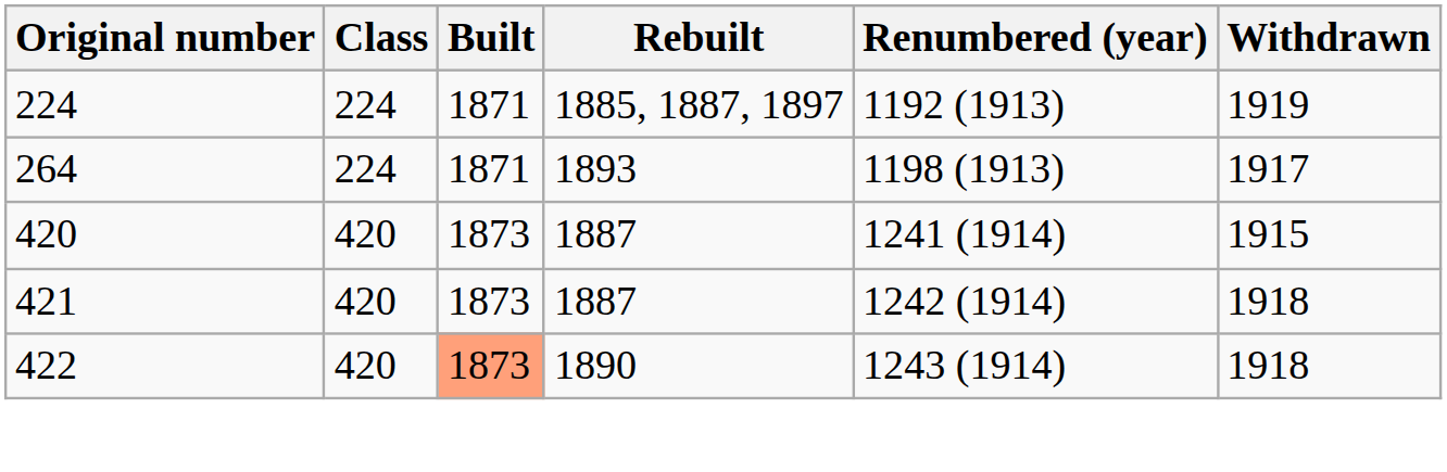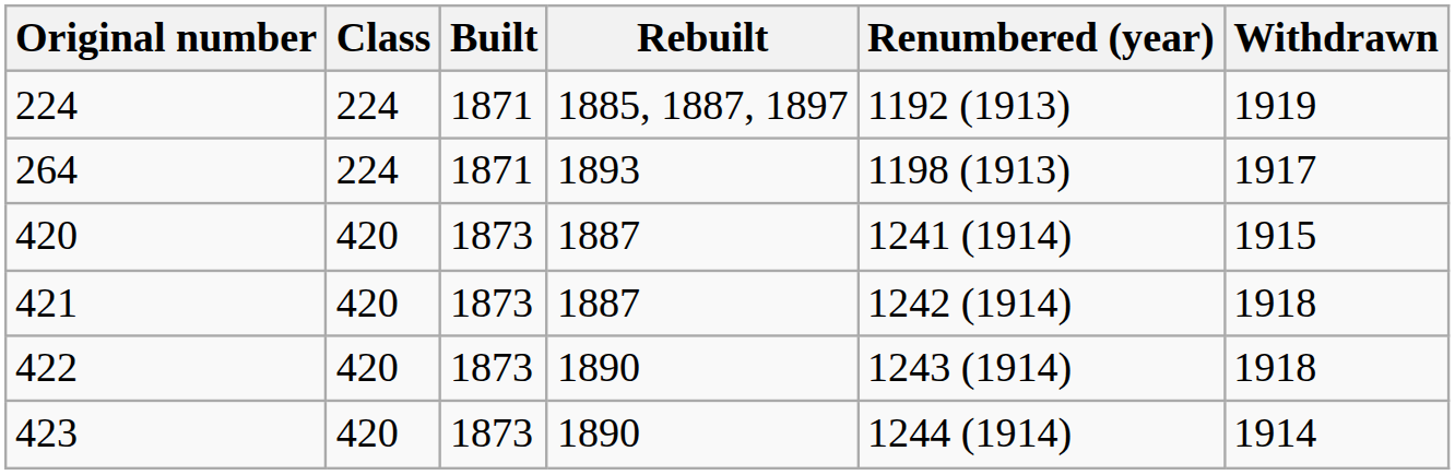 <table class=wikitable>
 <tr>
 <th>Original number</th>
 <th>Class</th>
 <th>Built</th>
 <th>Rebuilt</th>
 <th>Renumbered (year)</th>
 <th>Withdrawn</th>
 </tr>
 <tr>
 <td>224</td>
 <td>224</td>
 <td>1871</td>
 <td>1885, 1887, 1897</td>
 <td>1192 (1913)</td>
 <td>1919</td>
 </tr>
 <tr>
 <td>264</td>
 <td>224</td>
 <td>1871</td>
 <td>1893</td>
 <td>1198 (1913)</td>
 <td>1917</td>
 </tr>
 <tr>
 <td>420</td>
 <td>420</td>
 <td>1873</td>
 <td>1887</td>
 <td>1241 (1914)</td>
 <td>1915</td>
 </tr>
 <tr>
 <td>421</td>
 <td>420</td>
 <td>1873</td>
 <td>1887</td>
 <td>1242 (1914)</td>
 <td>1918</td>
 </tr>
 <tr>
 <td>422</td>
 <td>420</td>
-<td style="background: lightsalmon;">1873</td>
+<td>1873</td>
 <td>1890</td>
 <td>1243 (1914)</td>
 <td>1918</td>
 </tr>
+<tr>
+<td>423</td>
+<td>420</td>
+<td>1873</td>
+<td>1890</td>
+<td>1244 (1914)</td>
+<td>1914</td>
+</tr>
 </table>
